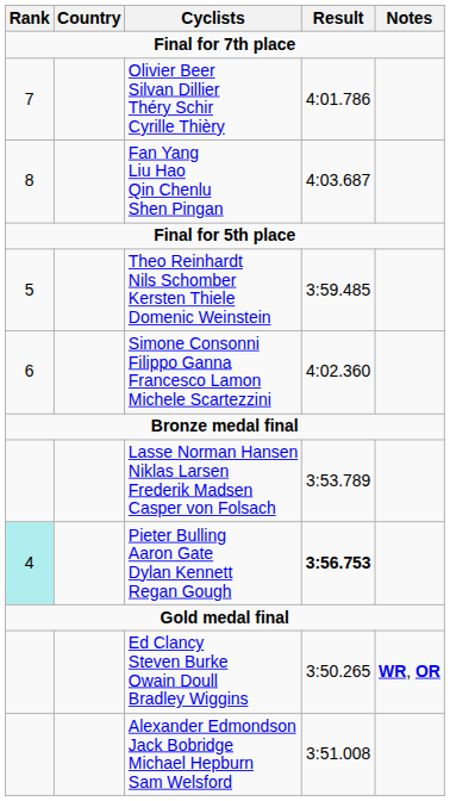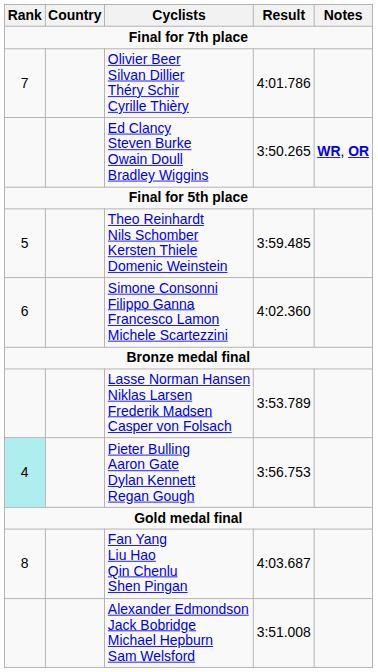 <table class="wikitable" style="text-align:center">
 <tr>
 <th>Rank</th>
 <th>Country</th>
 <th>Cyclists</th>
 <th>Result</th>
 <th>Notes</th>
 </tr>
 <tr>
 <td colspan=5><strong>Final for 7th place</strong></td>
 </tr>
 <tr>
 <td>7</td>
 <td align=left></td>
 <td align=left><a href='#'>Olivier Beer</a><br><a href='#'>Silvan Dillier</a><br><a href='#'>Théry Schir</a><br><a href='#'>Cyrille Thièry</a></td>
 <td>4:01.786</td>
 <td></td>
 </tr>
 <tr>
-<td>8</td>
+<td></td>
 <td align=left></td>
-<td align=left><a href='#'>Fan Yang</a><br><a href='#'>Liu Hao</a><br><a href='#'>Qin Chenlu</a><br><a href='#'>Shen Pingan</a></td>
-<td>4:03.687</td>
-<td></td>
+<td align=left><a href='#'>Ed Clancy</a><br><a href='#'>Steven Burke</a><br><a href='#'>Owain Doull</a><br><a href='#'>Bradley Wiggins</a></td>
+<td>3:50.265</td>
+<td><strong><a href='#'>WR</a></strong>, <strong><a href='#'>OR</a></strong></td>
 </tr>
 <tr>
 <td colspan=5><strong>Final for 5th place</strong></td>
 </tr>
 <tr>
 <td>5</td>
 <td align=left></td>
 <td align=left><a href='#'>Theo Reinhardt</a><br><a href='#'>Nils Schomber</a><br><a href='#'>Kersten Thiele</a><br><a href='#'>Domenic Weinstein</a></td>
 <td>3:59.485</td>
 <td></td>
 </tr>
 <tr>
 <td>6</td>
 <td align=left></td>
 <td align=left><a href='#'>Simone Consonni</a><br><a href='#'>Filippo Ganna</a><br><a href='#'>Francesco Lamon</a><br><a href='#'>Michele Scartezzini</a></td>
 <td>4:02.360</td>
 <td></td>
 </tr>
 <tr>
 <td colspan=5><strong>Bronze medal final</strong></td>
 </tr>
 <tr>
 <td></td>
 <td align=left></td>
 <td align=left><a href='#'>Lasse Norman Hansen</a><br><a href='#'>Niklas Larsen</a><br><a href='#'>Frederik Madsen</a><br><a href='#'>Casper von Folsach</a></td>
 <td>3:53.789</td>
 <td></td>
 </tr>
 <tr>
 <td style="background: paleturquoise;">4</td>
 <td align=left></td>
 <td align=left><a href='#'>Pieter Bulling</a><br><a href='#'>Aaron Gate</a><br><a href='#'>Dylan Kennett</a><br><a href='#'>Regan Gough</a></td>
-<td><strong>3:56.753</strong></td>
+<td>3:56.753</td>
 <td></td>
 </tr>
 <tr>
 <td colspan=5><strong>Gold medal final</strong></td>
 </tr>
 <tr>
+<td>8</td>
+<td align=left></td>
+<td align=left><a href='#'>Fan Yang</a><br><a href='#'>Liu Hao</a><br><a href='#'>Qin Chenlu</a><br><a href='#'>Shen Pingan</a></td>
+<td>4:03.687</td>
 <td></td>
-<td align=left></td>
-<td align=left><a href='#'>Ed Clancy</a><br><a href='#'>Steven Burke</a><br><a href='#'>Owain Doull</a><br><a href='#'>Bradley Wiggins</a></td>
-<td>3:50.265</td>
-<td><strong><a href='#'>WR</a></strong>, <strong><a href='#'>OR</a></strong></td>
 </tr>
 <tr>
 <td></td>
 <td align=left></td>
 <td align=left><a href='#'>Alexander Edmondson</a><br><a href='#'>Jack Bobridge</a><br><a href='#'>Michael Hepburn</a><br><a href='#'>Sam Welsford</a></td>
 <td>3:51.008</td>
 <td></td>
 </tr>
 </table>
